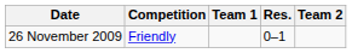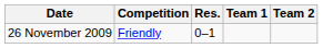 <table class="wikitable">
 <tr>
 <th>Date</th>
 <th>Competition</th>
+<th>Res.</th>
 <th>Team 1</th>
-<th>Res.</th>
 <th>Team 2</th>
 </tr>
 <tr>
 <td>26 November 2009</td>
 <td><a href='#'>Friendly</a></td>
+<td>0–1</td>
 <td></td>
-<td>0–1</td>
 <td></td>
 </tr>
 </table>
